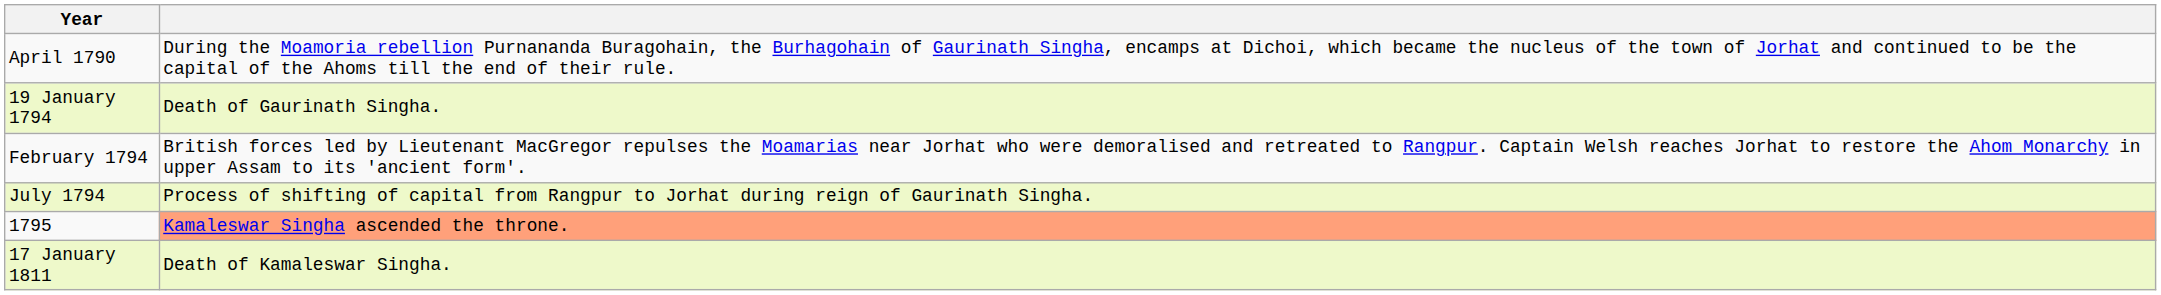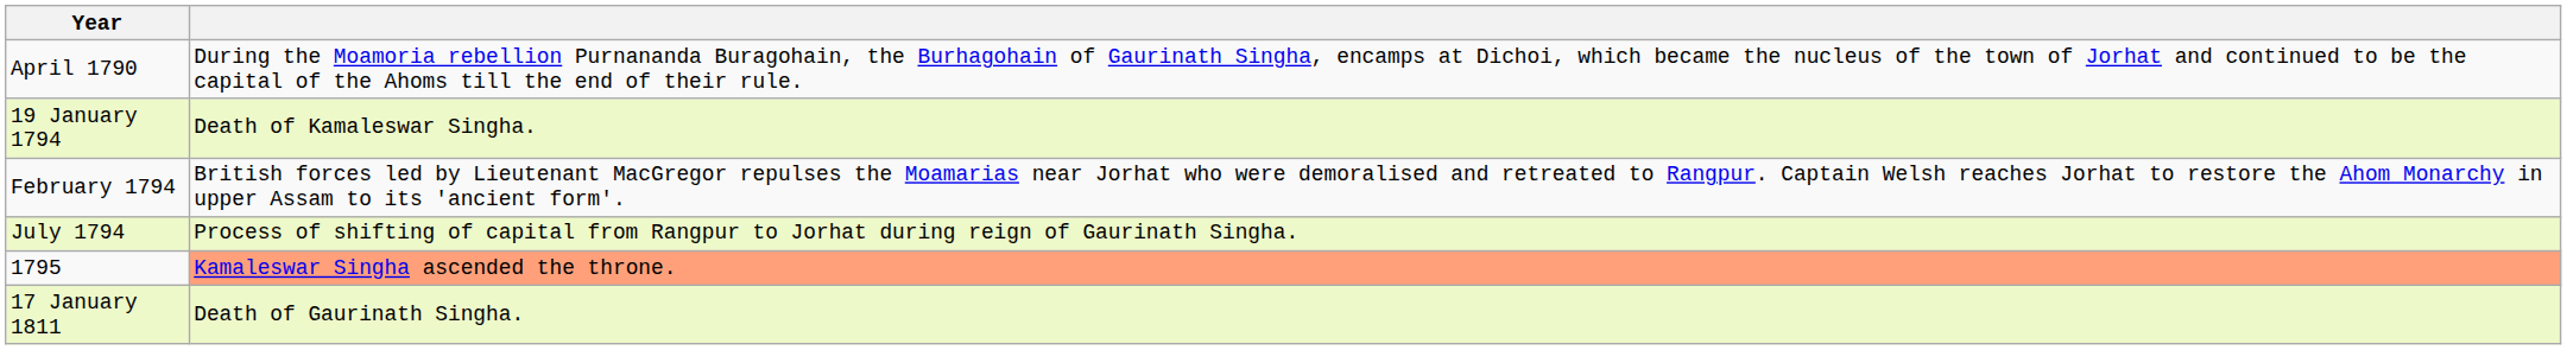 <table class="wikitable">
 <tr>
 <th><strong>Year</strong></th>
 <th></th>
 </tr>
 <tr>
 <td>April 1790</td>
 <td>During the <a href='#'>Moamoria rebellion</a> Purnananda Buragohain, the <a href='#'>Burhagohain</a> of <a href='#'>Gaurinath Singha</a>, encamps at Dichoi, which became the nucleus of the town of <a href='#'>Jorhat</a> and continued to be the capital of the Ahoms till the end of their rule.</td>
 </tr>
 <tr bgcolor="#EEF9CA">
 <td>19 January 1794</td>
-<td>Death of Gaurinath Singha.</td>
+<td>Death of Kamaleswar Singha.</td>
 </tr>
 <tr>
 <td>February 1794</td>
 <td>British forces led by Lieutenant MacGregor repulses the <a href='#'>Moamarias</a> near Jorhat who were demoralised and retreated to <a href='#'>Rangpur</a>. Captain Welsh reaches Jorhat to restore the <a href='#'>Ahom Monarchy</a> in upper Assam to its 'ancient form'.</td>
 </tr>
 <tr bgcolor="#EEF9CA">
 <td>July 1794</td>
 <td>Process of shifting of capital from Rangpur to Jorhat during reign of Gaurinath Singha.</td>
 </tr>
 <tr>
 <td>1795</td>
 <td style="background: lightsalmon;"><a href='#'>Kamaleswar Singha</a> ascended the throne.</td>
 </tr>
 <tr bgcolor="#EEF9CA">
 <td>17 January 1811</td>
-<td>Death of Kamaleswar Singha.</td>
+<td>Death of Gaurinath Singha.</td>
 </tr>
 </table>
